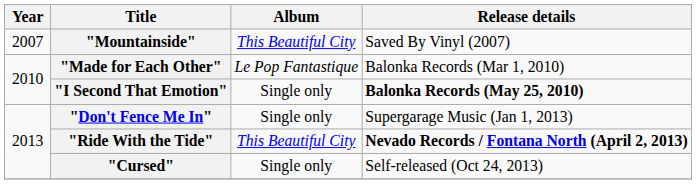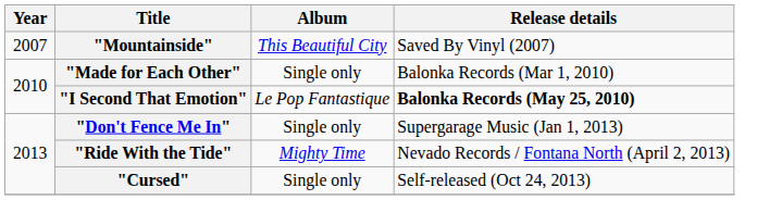 <table class="wikitable plainrowheaders" style="text-align:center;">
 <tr>
 <th scope="col" rowspan="1" style="width:2.5em;">Year</th>
 <th scope="col" rowspan="1">Title</th>
 <th scope="col" rowspan="1">Album</th>
 <th scope="col" rowspan="1">Release details</th>
 </tr>
 <tr>
 <td rowspan="1">2007</td>
 <th scope="row">"Mountainside"</th>
 <td><em><a href='#'>This Beautiful City</a></em></td>
 <td align=left>Saved By Vinyl (2007)</td>
 </tr>
 <tr>
 <td rowspan="2">2010</td>
 <th scope="row">"Made for Each Other"</th>
-<td rowspan="1"><em>Le Pop Fantastique</em></td>
+<td rowspan="1">Single only</td>
 <td align=left>Balonka Records (Mar 1, 2010)</td>
 </tr>
 <tr>
 <th scope="row">"I Second That Emotion"</th>
-<td rowspan="1">Single only</td>
+<td rowspan="1"><em>Le Pop Fantastique</em></td>
 <td align=left><strong>Balonka Records (May 25, 2010)</strong></td>
 </tr>
 <tr>
 <td rowspan="3">2013</td>
 <th scope="row">"<a href='#'>Don't Fence Me In</a>"</th>
 <td rowspan="1">Single only</td>
 <td align=left>Supergarage Music (Jan 1, 2013)</td>
 </tr>
 <tr>
 <th scope="row">"Ride With the Tide"</th>
-<td><em><a href='#'>This Beautiful City</a></em></td>
-<td align=left><strong>Nevado Records / <a href='#'>Fontana North</a> (April 2, 2013)</strong></td>
+<td><em><a href='#'>Mighty Time</a></em></td>
+<td align=left>Nevado Records / <a href='#'>Fontana North</a> (April 2, 2013)</td>
 </tr>
 <tr>
 <th scope="row">"Cursed"</th>
 <td rowspan="1">Single only</td>
 <td align=left>Self-released (Oct 24, 2013)</td>
 </tr>
 <tr>
 </tr>
 </table>
